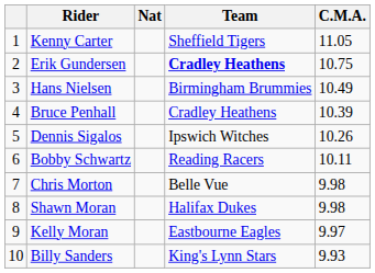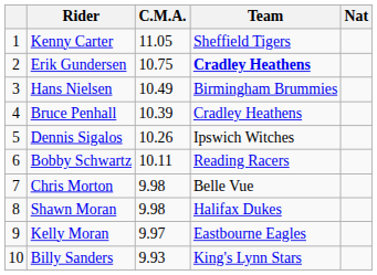 <table class=wikitable>
 <tr>
 <th></th>
 <th>Rider</th>
+<th>C.M.A.</th>
+<th>Team</th>
 <th>Nat</th>
-<th>Team</th>
-<th>C.M.A.</th>
 </tr>
 <tr>
 <td align="center">1</td>
 <td><a href='#'>Kenny Carter</a></td>
+<td>11.05</td>
+<td><a href='#'>Sheffield Tigers</a></td>
 <td></td>
-<td><a href='#'>Sheffield Tigers</a></td>
-<td>11.05</td>
 </tr>
 <tr>
 <td align="center">2</td>
 <td><a href='#'>Erik Gundersen</a></td>
+<td>10.75</td>
+<td><strong><a href='#'>Cradley Heathens</a></strong></td>
 <td></td>
-<td><strong><a href='#'>Cradley Heathens</a></strong></td>
-<td>10.75</td>
 </tr>
 <tr>
 <td align="center">3</td>
 <td><a href='#'>Hans Nielsen</a></td>
+<td>10.49</td>
+<td><a href='#'>Birmingham Brummies</a></td>
 <td></td>
-<td><a href='#'>Birmingham Brummies</a></td>
-<td>10.49</td>
 </tr>
 <tr>
 <td align="center">4</td>
 <td><a href='#'>Bruce Penhall</a></td>
+<td>10.39</td>
+<td><a href='#'>Cradley Heathens</a></td>
 <td></td>
-<td><a href='#'>Cradley Heathens</a></td>
-<td>10.39</td>
 </tr>
 <tr>
 <td align="center">5</td>
 <td><a href='#'>Dennis Sigalos</a></td>
+<td>10.26</td>
+<td>Ipswich Witches</td>
 <td></td>
-<td>Ipswich Witches</td>
-<td>10.26</td>
 </tr>
 <tr>
 <td align="center">6</td>
 <td><a href='#'>Bobby Schwartz</a></td>
+<td>10.11</td>
+<td><a href='#'>Reading Racers</a></td>
 <td></td>
-<td><a href='#'>Reading Racers</a></td>
-<td>10.11</td>
 </tr>
 <tr>
 <td align="center">7</td>
 <td><a href='#'>Chris Morton</a></td>
+<td>9.98</td>
+<td>Belle Vue</td>
 <td></td>
-<td>Belle Vue</td>
-<td>9.98</td>
 </tr>
 <tr>
 <td align="center">8</td>
 <td><a href='#'>Shawn Moran</a></td>
+<td>9.98</td>
+<td><a href='#'>Halifax Dukes</a></td>
 <td></td>
-<td><a href='#'>Halifax Dukes</a></td>
-<td>9.98</td>
 </tr>
 <tr>
 <td align="center">9</td>
 <td><a href='#'>Kelly Moran</a></td>
+<td>9.97</td>
+<td><a href='#'>Eastbourne Eagles</a></td>
 <td></td>
-<td><a href='#'>Eastbourne Eagles</a></td>
-<td>9.97</td>
 </tr>
 <tr>
 <td align="center">10</td>
 <td><a href='#'>Billy Sanders</a></td>
+<td>9.93</td>
+<td><a href='#'>King's Lynn Stars</a></td>
 <td></td>
-<td><a href='#'>King's Lynn Stars</a></td>
-<td>9.93</td>
 </tr>
 </table>
